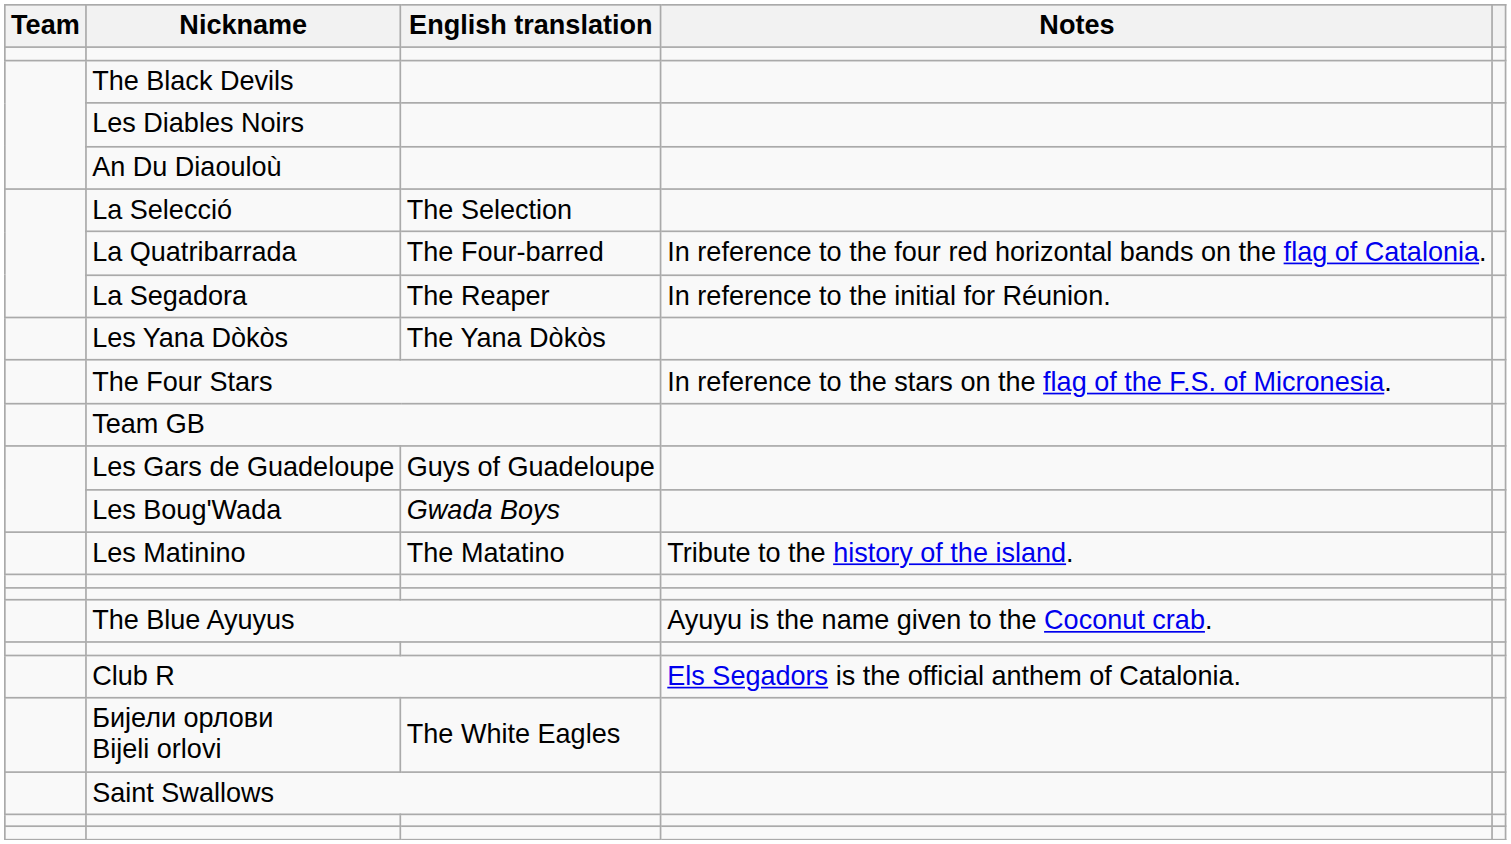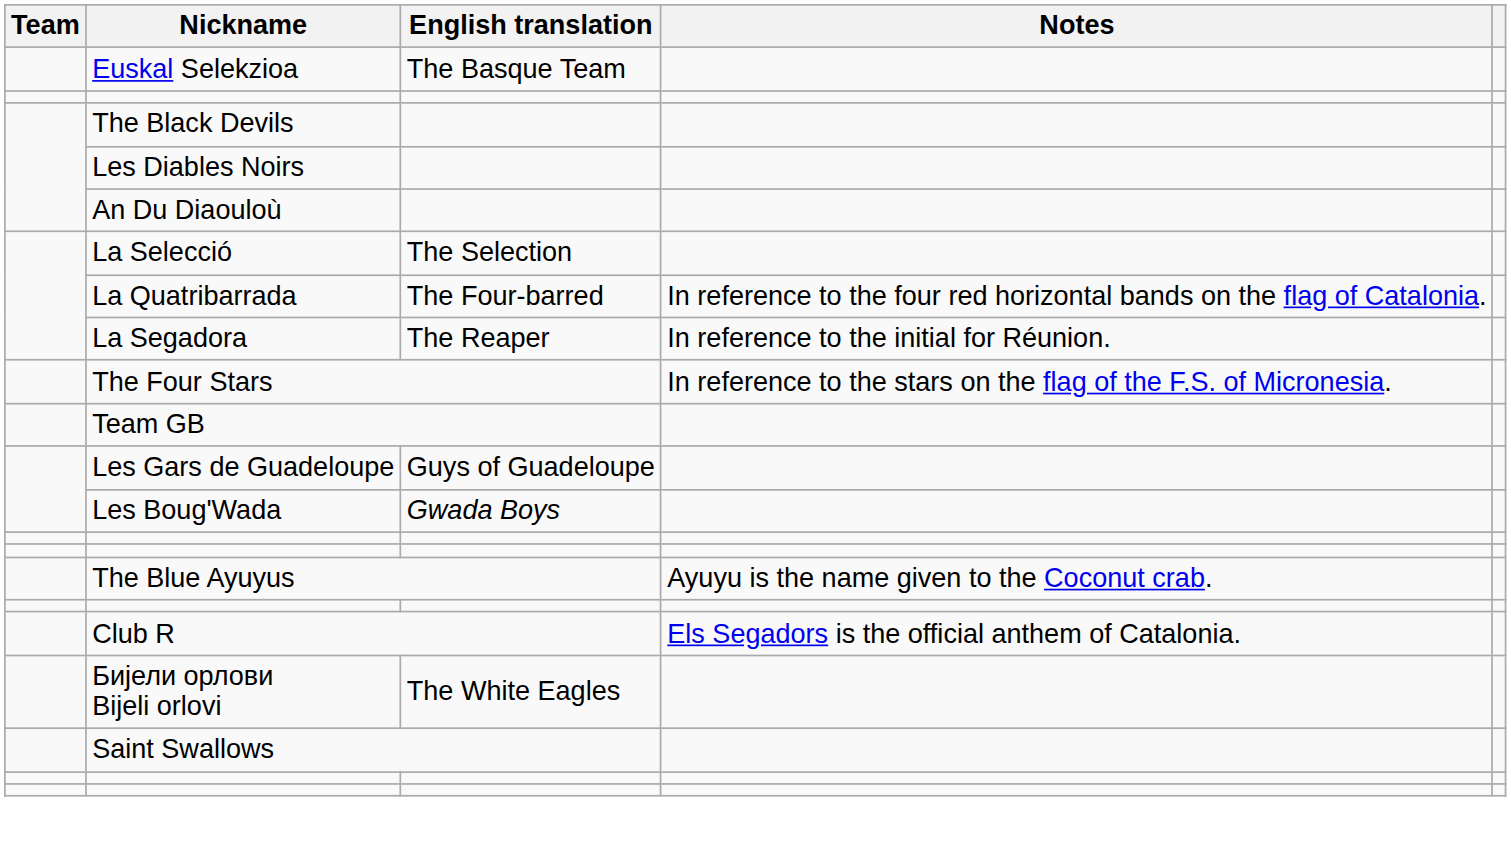 <table class="wikitable sortable">
 <tr>
 <th>Team</th>
 <th>Nickname</th>
 <th>English translation</th>
 <th>Notes</th>
 <th></th>
+</tr>
+<tr>
+<td></td>
+<td><a href='#'>Euskal</a> Selekzioa</td>
+<td>The Basque Team</td>
+<td></td>
+<td></td>
 </tr>
 <tr>
 <td></td>
 <td></td>
 <td></td>
 <td></td>
 <td></td>
 </tr>
 <tr>
 <td rowspan="3"></td>
 <td>The Black Devils</td>
 <td></td>
 <td></td>
 <td></td>
 </tr>
 <tr>
 <td>Les Diables Noirs</td>
 <td></td>
 <td></td>
 <td></td>
 </tr>
 <tr>
 <td>An Du Diaouloù</td>
 <td></td>
 <td></td>
 <td></td>
 </tr>
 <tr>
 <td rowspan="3"></td>
 <td>La Selecció</td>
 <td>The Selection</td>
 <td></td>
 <td></td>
 </tr>
 <tr>
 <td>La Quatribarrada</td>
 <td>The Four-barred</td>
 <td>In reference to the four red horizontal bands on the <a href='#'>flag of Catalonia</a>.</td>
 <td></td>
 </tr>
 <tr>
 <td>La Segadora</td>
 <td>The Reaper</td>
 <td>In reference to the initial for Réunion.</td>
 <td></td>
 </tr>
 <tr>
 <td></td>
-<td>Les Yana Dòkòs</td>
-<td>The Yana Dòkòs</td>
-<td></td>
-<td></td>
-</tr>
-<tr>
-<td></td>
 <td colspan="2">The Four Stars</td>
 <td>In reference to the stars on the <a href='#'>flag of the F.S. of Micronesia</a>.</td>
 <td></td>
 </tr>
 <tr>
 <td></td>
 <td colspan="2">Team GB</td>
 <td></td>
 <td></td>
 </tr>
 <tr>
 <td rowspan="2"></td>
 <td>Les Gars de Guadeloupe</td>
 <td>Guys of Guadeloupe</td>
 <td></td>
 <td></td>
 </tr>
 <tr>
 <td>Les Boug'Wada</td>
 <td><em>Gwada Boys</em></td>
 <td></td>
-<td></td>
-</tr>
-<tr>
-<td></td>
-<td>Les Matinino</td>
-<td>The Matatino</td>
-<td>Tribute to the <a href='#'>history of the island</a>.</td>
 <td></td>
 </tr>
 <tr>
 <td></td>
 <td></td>
 <td></td>
 <td></td>
 <td></td>
 </tr>
 <tr>
 <td></td>
 <td></td>
 <td></td>
 <td></td>
 <td></td>
 </tr>
 <tr>
 <td></td>
 <td colspan="2">The Blue Ayuyus</td>
 <td>Ayuyu is the name given to the <a href='#'>Coconut crab</a>.</td>
 <td></td>
 </tr>
 <tr>
 <td></td>
 <td></td>
 <td></td>
 <td></td>
 <td></td>
 </tr>
 <tr>
 <td></td>
 <td colspan="2">Club R</td>
 <td><a href='#'>Els Segadors</a> is the official anthem of Catalonia.</td>
 <td></td>
 </tr>
 <tr>
 <td></td>
 <td>Бијели орлови<br>Bijeli orlovi</td>
 <td>The White Eagles</td>
 <td></td>
 <td></td>
 </tr>
 <tr>
 <td></td>
 <td colspan="2">Saint Swallows</td>
 <td></td>
 <td></td>
 </tr>
 <tr>
 <td></td>
 <td></td>
 <td></td>
 <td></td>
 <td></td>
 </tr>
 <tr>
 <td></td>
 <td></td>
 <td></td>
 <td></td>
 <td></td>
 </tr>
 </table>
